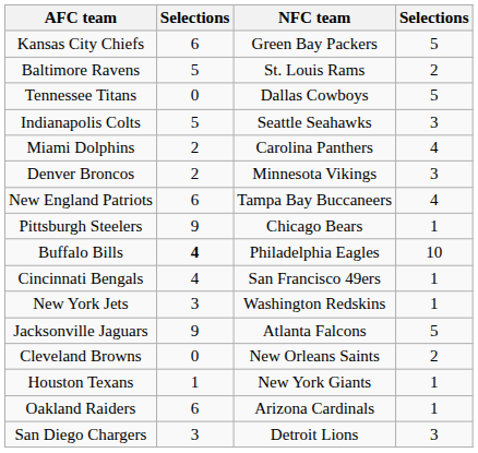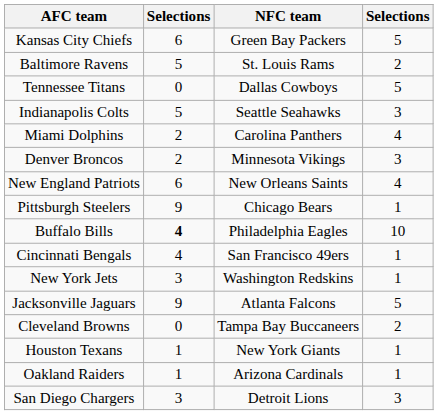 <table class="wikitable sortable" style="text-align:center;">
 <tr>
 <th>AFC team</th>
 <th>Selections</th>
 <th>NFC team</th>
 <th>Selections</th>
 </tr>
 <tr>
 <td>Kansas City Chiefs</td>
 <td>6</td>
 <td>Green Bay Packers</td>
 <td>5</td>
 </tr>
 <tr>
 <td>Baltimore Ravens</td>
 <td>5</td>
 <td>St. Louis Rams</td>
 <td>2</td>
 </tr>
 <tr>
 <td>Tennessee Titans</td>
 <td>0</td>
 <td>Dallas Cowboys</td>
 <td>5</td>
 </tr>
 <tr>
 <td>Indianapolis Colts</td>
 <td>5</td>
 <td>Seattle Seahawks</td>
 <td>3</td>
 </tr>
 <tr>
 <td>Miami Dolphins</td>
 <td>2</td>
 <td>Carolina Panthers</td>
 <td>4</td>
 </tr>
 <tr>
 <td>Denver Broncos</td>
 <td>2</td>
 <td>Minnesota Vikings</td>
 <td>3</td>
 </tr>
 <tr>
 <td>New England Patriots</td>
 <td>6</td>
-<td>Tampa Bay Buccaneers</td>
+<td>New Orleans Saints</td>
 <td>4</td>
 </tr>
 <tr>
 <td>Pittsburgh Steelers</td>
 <td>9</td>
 <td>Chicago Bears</td>
 <td>1</td>
 </tr>
 <tr>
 <td>Buffalo Bills</td>
 <td><strong>4</strong></td>
 <td>Philadelphia Eagles</td>
 <td>10</td>
 </tr>
 <tr>
 <td>Cincinnati Bengals</td>
 <td>4</td>
 <td>San Francisco 49ers</td>
 <td>1</td>
 </tr>
 <tr>
 <td>New York Jets</td>
 <td>3</td>
 <td>Washington Redskins</td>
 <td>1</td>
 </tr>
 <tr>
 <td>Jacksonville Jaguars</td>
 <td>9</td>
 <td>Atlanta Falcons</td>
 <td>5</td>
 </tr>
 <tr>
 <td>Cleveland Browns</td>
 <td>0</td>
-<td>New Orleans Saints</td>
+<td>Tampa Bay Buccaneers</td>
 <td>2</td>
 </tr>
 <tr>
 <td>Houston Texans</td>
 <td>1</td>
 <td>New York Giants</td>
 <td>1</td>
 </tr>
 <tr>
 <td>Oakland Raiders</td>
-<td>6</td>
+<td>1</td>
 <td>Arizona Cardinals</td>
 <td>1</td>
 </tr>
 <tr>
 <td>San Diego Chargers</td>
 <td>3</td>
 <td>Detroit Lions</td>
 <td>3</td>
 </tr>
 </table>
